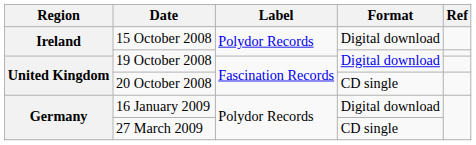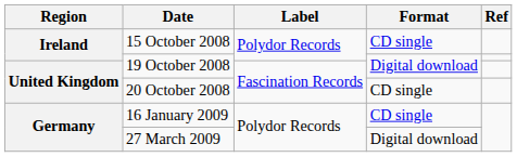 <table class="wikitable plainrowheaders">
 <tr>
 <th scope="col">Region</th>
 <th scope="col">Date</th>
 <th scope="col">Label</th>
 <th scope="col">Format</th>
 <th scope="col">Ref</th>
 </tr>
 <tr>
 <th scope="row" rowspan="2">Ireland</th>
 <td>15 October 2008</td>
 <td rowspan="2"><a href='#'>Polydor Records</a></td>
-<td>Digital download</td>
+<td><a href='#'>CD single</a></td>
 <td align="center"></td>
 </tr>
 <tr>
 <td rowspan="2">19 October 2008</td>
 <td rowspan="2"><a href='#'>Digital download</a></td>
 <td align="center"></td>
 </tr>
 <tr>
 <th scope="row" rowspan="2">United Kingdom</th>
 <td rowspan="2"><a href='#'>Fascination Records</a></td>
 <td align="center"></td>
 </tr>
 <tr>
 <td>20 October 2008</td>
 <td>CD single</td>
 <td align="center"></td>
 </tr>
 <tr>
 <th scope="row" rowspan="2">Germany</th>
 <td>16 January 2009</td>
 <td rowspan="2">Polydor Records</td>
-<td>Digital download</td>
+<td><a href='#'>CD single</a></td>
 <td align="center" rowspan="2"></td>
 </tr>
 <tr>
 <td>27 March 2009</td>
-<td>CD single</td>
+<td>Digital download</td>
 </tr>
 </table>
